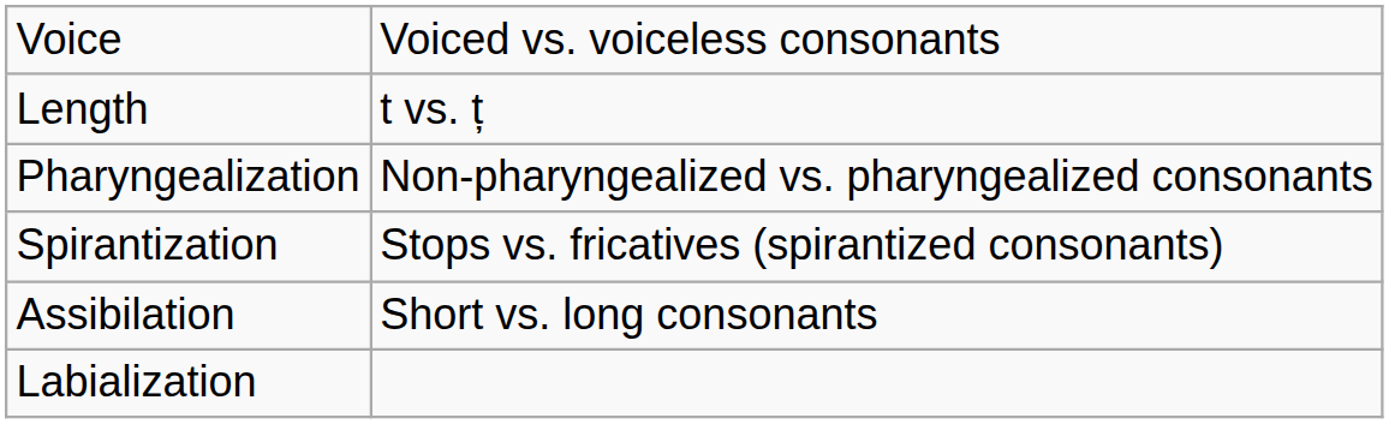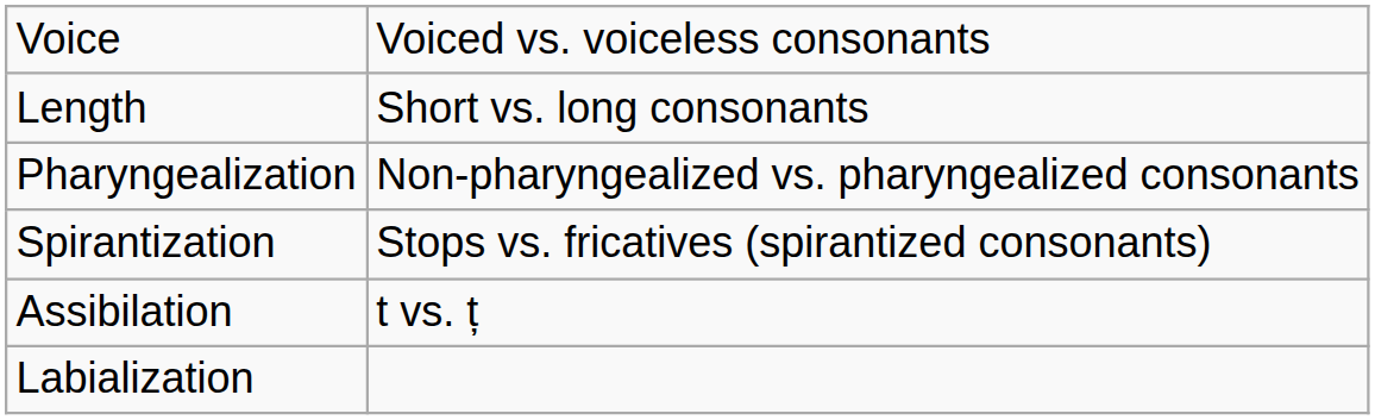 <table class="wikitable">
 <tr>
 <td>Voice</td>
 <td>Voiced vs. voiceless consonants</td>
 </tr>
 <tr>
 <td>Length</td>
-<td>t vs. ț</td>
+<td>Short vs. long consonants</td>
 </tr>
 <tr>
 <td>Pharyngealization</td>
 <td>Non-pharyngealized vs. pharyngealized  consonants</td>
 </tr>
 <tr>
 <td>Spirantization</td>
 <td>Stops vs. fricatives (spirantized consonants)</td>
 </tr>
 <tr>
 <td>Assibilation</td>
-<td>Short vs. long consonants</td>
+<td>t vs. ț</td>
 </tr>
 <tr>
 <td>Labialization</td>
 <td></td>
 </tr>
 </table>
